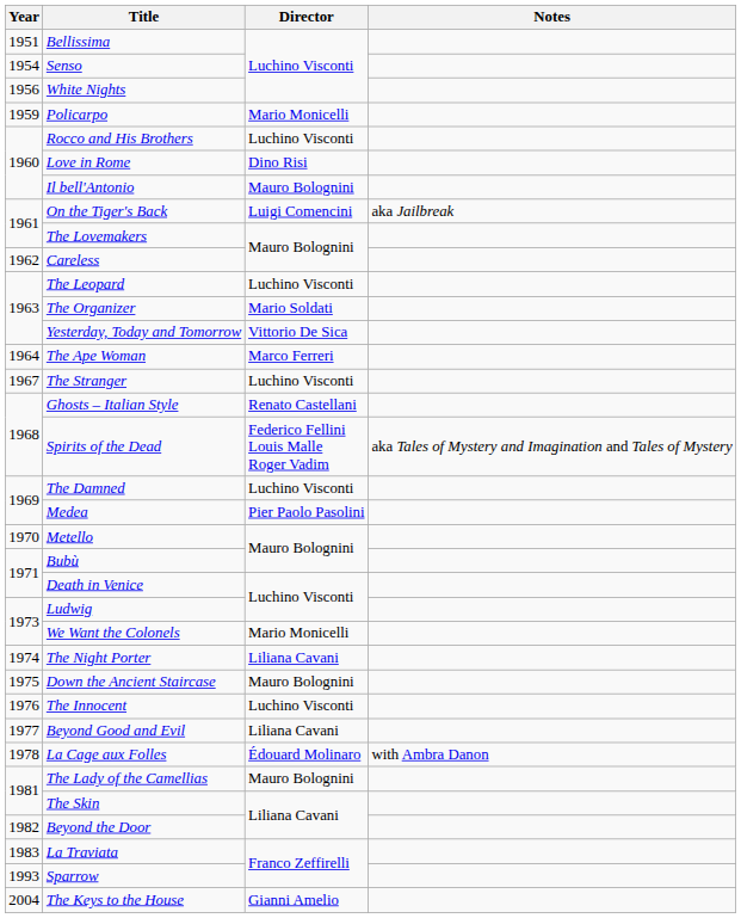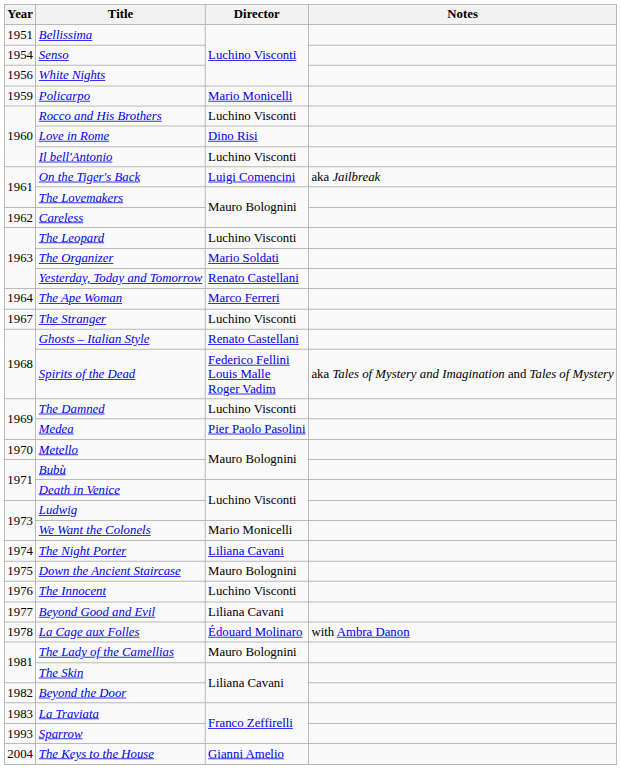 <table class="wikitable sortable">
 <tr>
 <th>Year</th>
 <th>Title</th>
 <th>Director</th>
 <th>Notes</th>
 </tr>
 <tr>
 <td>1951</td>
 <td><em><a href='#'>Bellissima</a></em></td>
 <td rowspan="3"><a href='#'>Luchino Visconti</a></td>
 <td></td>
 </tr>
 <tr>
 <td>1954</td>
 <td><em><a href='#'>Senso</a></em></td>
 <td></td>
 </tr>
 <tr>
 <td>1956</td>
 <td><em><a href='#'>White Nights</a></em></td>
 <td></td>
 </tr>
 <tr>
 <td>1959</td>
 <td><em><a href='#'>Policarpo</a></em></td>
 <td><a href='#'>Mario Monicelli</a></td>
 <td></td>
 </tr>
 <tr>
 <td rowspan="3">1960</td>
 <td><em><a href='#'>Rocco and His Brothers</a></em></td>
 <td>Luchino Visconti</td>
 <td></td>
 </tr>
 <tr>
 <td><em><a href='#'>Love in Rome</a></em></td>
 <td><a href='#'>Dino Risi</a></td>
 <td></td>
 </tr>
 <tr>
 <td><em><a href='#'>Il bell'Antonio</a></em></td>
-<td><a href='#'>Mauro Bolognini</a></td>
+<td>Luchino Visconti</td>
 <td></td>
 </tr>
 <tr>
 <td rowspan="2">1961</td>
 <td><em><a href='#'>On the Tiger's Back</a></em></td>
 <td><a href='#'>Luigi Comencini</a></td>
 <td>aka <em>Jailbreak</em></td>
 </tr>
 <tr>
 <td><em><a href='#'>The Lovemakers</a></em></td>
 <td rowspan="2">Mauro Bolognini</td>
 <td></td>
 </tr>
 <tr>
 <td>1962</td>
 <td><em><a href='#'>Careless</a></em></td>
 <td></td>
 </tr>
 <tr>
 <td rowspan="3">1963</td>
 <td><em><a href='#'>The Leopard</a></em></td>
 <td>Luchino Visconti</td>
 <td></td>
 </tr>
 <tr>
 <td><em><a href='#'>The Organizer</a></em></td>
 <td><a href='#'>Mario Soldati</a></td>
 <td></td>
 </tr>
 <tr>
 <td><em><a href='#'>Yesterday, Today and Tomorrow</a></em></td>
-<td><a href='#'>Vittorio De Sica</a></td>
+<td><a href='#'>Renato Castellani</a></td>
 <td></td>
 </tr>
 <tr>
 <td>1964</td>
 <td><em><a href='#'>The Ape Woman</a></em></td>
 <td><a href='#'>Marco Ferreri</a></td>
 <td></td>
 </tr>
 <tr>
 <td>1967</td>
 <td><em><a href='#'>The Stranger</a></em></td>
 <td>Luchino Visconti</td>
 <td></td>
 </tr>
 <tr>
 <td rowspan="2">1968</td>
 <td><em><a href='#'>Ghosts – Italian Style</a></em></td>
 <td><a href='#'>Renato Castellani</a></td>
 <td></td>
 </tr>
 <tr>
 <td><em><a href='#'>Spirits of the Dead</a></em></td>
 <td><a href='#'>Federico Fellini</a><br><a href='#'>Louis Malle</a><br><a href='#'>Roger Vadim</a></td>
 <td>aka <em>Tales of Mystery and Imagination</em> and <em>Tales of Mystery</em></td>
 </tr>
 <tr>
 <td rowspan="2">1969</td>
 <td><em><a href='#'>The Damned</a></em></td>
 <td>Luchino Visconti</td>
 <td></td>
 </tr>
 <tr>
 <td><em><a href='#'>Medea</a></em></td>
 <td><a href='#'>Pier Paolo Pasolini</a></td>
 <td></td>
 </tr>
 <tr>
 <td>1970</td>
 <td><em><a href='#'>Metello</a></em></td>
 <td rowspan="2">Mauro Bolognini</td>
 <td></td>
 </tr>
 <tr>
 <td rowspan="2">1971</td>
 <td><em><a href='#'>Bubù</a></em></td>
 <td></td>
 </tr>
 <tr>
 <td><em><a href='#'>Death in Venice</a></em></td>
 <td rowspan="2">Luchino Visconti</td>
 <td></td>
 </tr>
 <tr>
 <td rowspan="2">1973</td>
 <td><em><a href='#'>Ludwig</a></em></td>
 <td></td>
 </tr>
 <tr>
 <td><em><a href='#'>We Want the Colonels</a></em></td>
 <td>Mario Monicelli</td>
 <td></td>
 </tr>
 <tr>
 <td>1974</td>
 <td><em><a href='#'>The Night Porter</a></em></td>
 <td><a href='#'>Liliana Cavani</a></td>
 <td></td>
 </tr>
 <tr>
 <td>1975</td>
 <td><em><a href='#'>Down the Ancient Staircase</a></em></td>
 <td>Mauro Bolognini</td>
 <td></td>
 </tr>
 <tr>
 <td>1976</td>
 <td><em><a href='#'>The Innocent</a></em></td>
 <td>Luchino Visconti</td>
 <td></td>
 </tr>
 <tr>
 <td>1977</td>
 <td><em><a href='#'>Beyond Good and Evil</a></em></td>
 <td>Liliana Cavani</td>
 <td></td>
 </tr>
 <tr>
 <td>1978</td>
 <td><em><a href='#'>La Cage aux Folles</a></em></td>
 <td><a href='#'>Édouard Molinaro</a></td>
 <td>with <a href='#'>Ambra Danon</a></td>
 </tr>
 <tr>
 <td rowspan="2">1981</td>
 <td><em><a href='#'>The Lady of the Camellias</a></em></td>
 <td>Mauro Bolognini</td>
 <td></td>
 </tr>
 <tr>
 <td><em><a href='#'>The Skin</a></em></td>
 <td rowspan="2">Liliana Cavani</td>
 <td></td>
 </tr>
 <tr>
 <td>1982</td>
 <td><em><a href='#'>Beyond the Door</a></em></td>
 <td></td>
 </tr>
 <tr>
 <td>1983</td>
 <td><em><a href='#'>La Traviata</a></em></td>
 <td rowspan="2"><a href='#'>Franco Zeffirelli</a></td>
 <td></td>
 </tr>
 <tr>
 <td>1993</td>
 <td><em><a href='#'>Sparrow</a></em></td>
 <td></td>
 </tr>
 <tr>
 <td>2004</td>
 <td><em><a href='#'>The Keys to the House</a></em></td>
 <td><a href='#'>Gianni Amelio</a></td>
 <td></td>
 </tr>
 </table>
